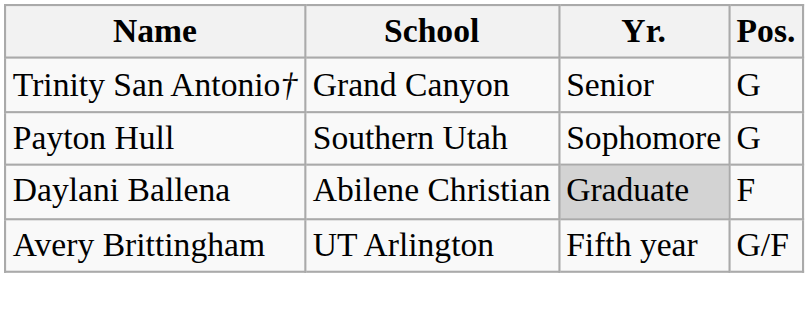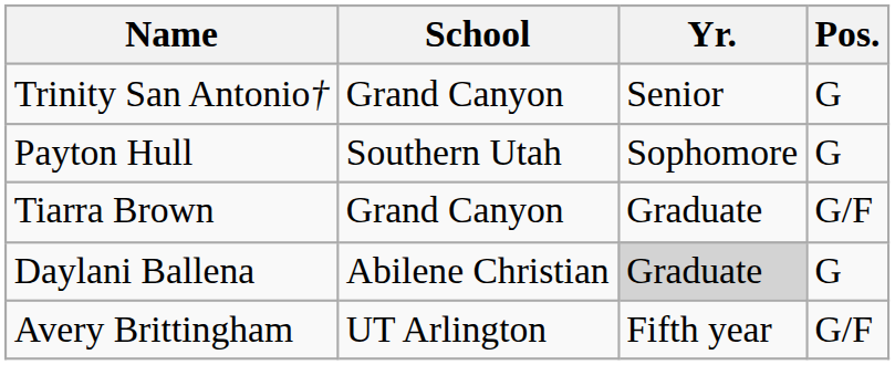 <table class="wikitable">
 <tr>
 <th>Name</th>
 <th>School</th>
 <th>Yr.</th>
 <th>Pos.</th>
 </tr>
 <tr>
 <td>Trinity San Antonio<em>†</em></td>
 <td>Grand Canyon</td>
 <td>Senior</td>
 <td>G</td>
 </tr>
 <tr>
 <td>Payton Hull</td>
 <td>Southern Utah</td>
 <td>Sophomore</td>
 <td>G</td>
 </tr>
 <tr>
+<td>Tiarra Brown</td>
+<td>Grand Canyon</td>
+<td>Graduate</td>
+<td>G/F</td>
+</tr>
+<tr>
 <td>Daylani Ballena</td>
 <td>Abilene Christian</td>
 <td style="background: lightgrey;">Graduate</td>
-<td>F</td>
+<td>G</td>
 </tr>
 <tr>
 <td>Avery Brittingham</td>
 <td>UT Arlington</td>
 <td>Fifth year</td>
 <td>G/F</td>
 </tr>
 </table>
